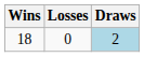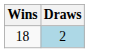 <table class="wikitable">
 <tr>
 <th>Wins</th>
-<th>Losses</th>
 <th>Draws</th>
 </tr>
 <tr>
 <td align="center">18</td>
-<td align="center">0</td>
 <td align="center" style="background: lightblue;">2</td>
 </tr>
 </table>
